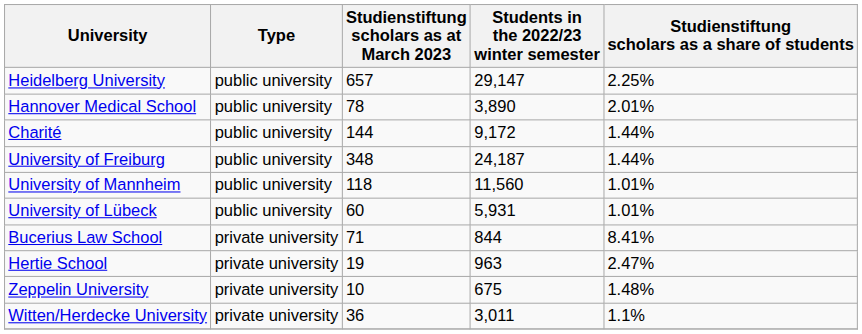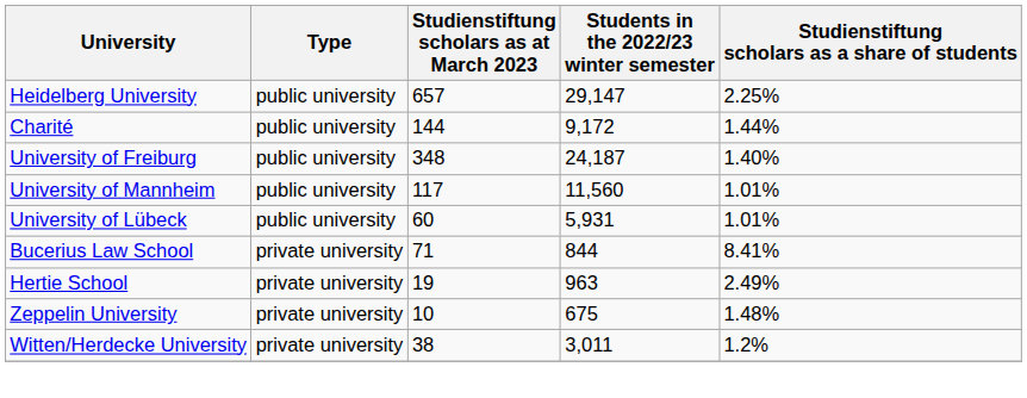 <table class="wikitable sortable">
 <tr>
 <th>University</th>
 <th>Type</th>
 <th>Studienstiftung<br>scholars as at<br>March 2023</th>
 <th>Students in<br>the 2022/23<br>winter semester</th>
 <th>Studienstiftung<br>scholars as a share of students</th>
 </tr>
 <tr>
 <td><a href='#'>Heidelberg University</a></td>
 <td>public university</td>
 <td>657</td>
 <td>29,147</td>
 <td>2.25%</td>
 </tr>
 <tr>
-<td><a href='#'>Hannover Medical School</a></td>
-<td>public university</td>
-<td>78</td>
-<td>3,890</td>
-<td>2.01%</td>
-</tr>
-<tr>
 <td><a href='#'>Charité</a></td>
 <td>public university</td>
 <td>144</td>
 <td>9,172</td>
 <td>1.44%</td>
 </tr>
 <tr>
 <td><a href='#'>University of Freiburg</a></td>
 <td>public university</td>
 <td>348</td>
 <td>24,187</td>
-<td>1.44%</td>
+<td>1.40%</td>
 </tr>
 <tr>
 <td><a href='#'>University of Mannheim</a></td>
 <td>public university</td>
-<td>118</td>
+<td>117</td>
 <td>11,560</td>
 <td>1.01%</td>
 </tr>
 <tr>
 <td><a href='#'>University of Lübeck</a></td>
 <td>public university</td>
 <td>60</td>
 <td>5,931</td>
 <td>1.01%</td>
 </tr>
 <tr>
 <td><a href='#'>Bucerius Law School</a></td>
 <td>private university</td>
 <td>71</td>
 <td>844</td>
 <td>8.41%</td>
 </tr>
 <tr>
 <td><a href='#'>Hertie School</a></td>
 <td>private university</td>
 <td>19</td>
 <td>963</td>
-<td>2.47%</td>
+<td>2.49%</td>
 </tr>
 <tr>
 <td><a href='#'>Zeppelin University</a></td>
 <td>private university</td>
 <td>10</td>
 <td>675</td>
 <td>1.48%</td>
 </tr>
 <tr>
 <td><a href='#'>Witten/Herdecke University</a></td>
 <td>private university</td>
-<td>36</td>
+<td>38</td>
 <td>3,011</td>
-<td>1.1%</td>
+<td>1.2%</td>
 </tr>
 <tr>
 </tr>
 </table>
